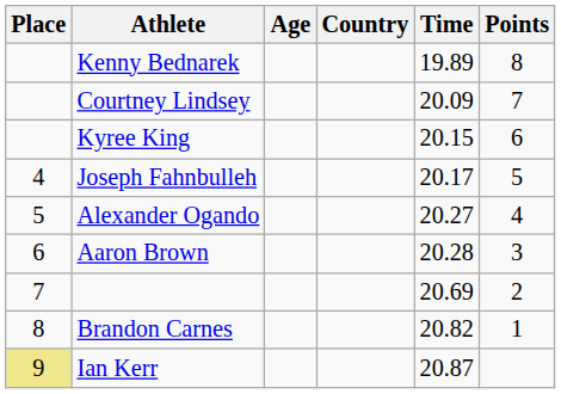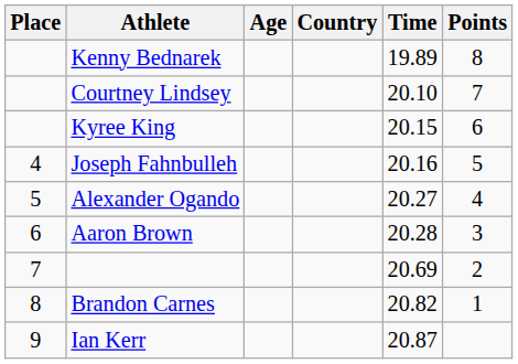 <table class="wikitable mw-datatable sortable">
 <tr>
 <th>Place</th>
 <th>Athlete</th>
 <th>Age</th>
 <th>Country</th>
 <th>Time</th>
 <th>Points</th>
 </tr>
 <tr>
 <td align=center></td>
 <td><a href='#'>Kenny Bednarek</a></td>
 <td></td>
 <td></td>
 <td>19.89</td>
 <td align=center>8</td>
 </tr>
 <tr>
 <td align=center></td>
 <td><a href='#'>Courtney Lindsey</a></td>
 <td></td>
 <td></td>
-<td>20.09</td>
+<td>20.10</td>
 <td align=center>7</td>
 </tr>
 <tr>
 <td align=center></td>
 <td><a href='#'>Kyree King</a></td>
 <td></td>
 <td></td>
 <td>20.15</td>
 <td align=center>6</td>
 </tr>
 <tr>
 <td align=center>4</td>
 <td><a href='#'>Joseph Fahnbulleh</a></td>
 <td></td>
 <td></td>
-<td>20.17</td>
+<td>20.16</td>
 <td align=center>5</td>
 </tr>
 <tr>
 <td align=center>5</td>
 <td><a href='#'>Alexander Ogando</a></td>
 <td></td>
 <td></td>
 <td>20.27</td>
 <td align=center>4</td>
 </tr>
 <tr>
 <td align=center>6</td>
 <td><a href='#'>Aaron Brown</a></td>
 <td></td>
 <td></td>
 <td>20.28</td>
 <td align=center>3</td>
 </tr>
 <tr>
 <td align=center>7</td>
 <td></td>
 <td></td>
 <td></td>
 <td>20.69</td>
 <td align=center>2</td>
 </tr>
 <tr>
 <td align=center>8</td>
 <td><a href='#'>Brandon Carnes</a></td>
 <td></td>
 <td></td>
 <td>20.82</td>
 <td align=center>1</td>
 </tr>
 <tr>
-<td align=center style="background: khaki;">9</td>
+<td align=center>9</td>
 <td><a href='#'>Ian Kerr</a></td>
 <td></td>
 <td></td>
 <td>20.87</td>
 <td align=center></td>
 </tr>
 </table>
